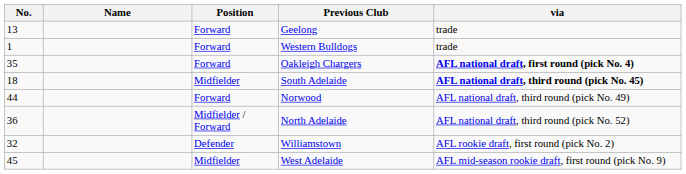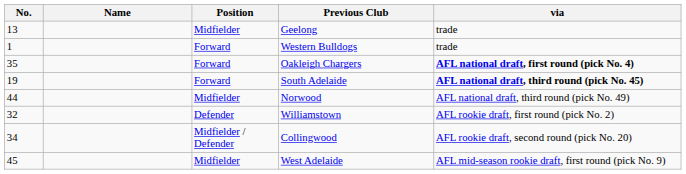 <table class="wikitable sortable" style="width:80%;">
 <tr style="background:#efefef;">
 <th width=1%>No.</th>
 <th width=6%>Name</th>
 <th width=2%>Position</th>
 <th width=5%>Previous Club</th>
 <th width=10%>via</th>
 </tr>
 <tr>
 <td align=left>13</td>
 <td></td>
-<td><a href='#'>Forward</a></td>
+<td><a href='#'>Midfielder</a></td>
 <td><a href='#'>Geelong</a></td>
 <td>trade</td>
 </tr>
 <tr>
 <td align=left>1</td>
 <td></td>
 <td><a href='#'>Forward</a></td>
 <td><a href='#'>Western Bulldogs</a></td>
 <td>trade</td>
 </tr>
 <tr>
 <td align=left>35</td>
 <td></td>
 <td><a href='#'>Forward</a></td>
 <td><a href='#'>Oakleigh Chargers</a></td>
 <td><strong><a href='#'>AFL national draft</a>, first round (pick No. 4)</strong></td>
 </tr>
 <tr>
-<td align=left>18</td>
+<td align=left>19</td>
 <td></td>
-<td><a href='#'>Midfielder</a></td>
+<td><a href='#'>Forward</a></td>
 <td><a href='#'>South Adelaide</a></td>
 <td><strong><a href='#'>AFL national draft</a>, third round (pick No. 45)</strong></td>
 </tr>
 <tr>
 <td align=left>44</td>
 <td></td>
-<td><a href='#'>Forward</a></td>
+<td><a href='#'>Midfielder</a></td>
 <td><a href='#'>Norwood</a></td>
 <td><a href='#'>AFL national draft</a>, third round (pick No. 49)</td>
-</tr>
-<tr>
-<td align=left>36</td>
-<td></td>
-<td><a href='#'>Midfielder</a> / <a href='#'>Forward</a></td>
-<td><a href='#'>North Adelaide</a></td>
-<td><a href='#'>AFL national draft</a>, third round (pick No. 52)</td>
 </tr>
 <tr>
 <td align=left>32</td>
 <td></td>
 <td><a href='#'>Defender</a></td>
 <td><a href='#'>Williamstown</a></td>
 <td><a href='#'>AFL rookie draft</a>, first round (pick No. 2)</td>
 </tr>
 <tr>
+<td align=left>34</td>
+<td></td>
+<td><a href='#'>Midfielder</a> / <a href='#'>Defender</a></td>
+<td><a href='#'>Collingwood</a></td>
+<td><a href='#'>AFL rookie draft</a>, second round (pick No. 20)</td>
+</tr>
+<tr>
 <td align=left>45</td>
 <td></td>
 <td><a href='#'>Midfielder</a></td>
 <td><a href='#'>West Adelaide</a></td>
 <td><a href='#'>AFL mid-season rookie draft</a>, first round (pick No. 9)</td>
 </tr>
 </table>
